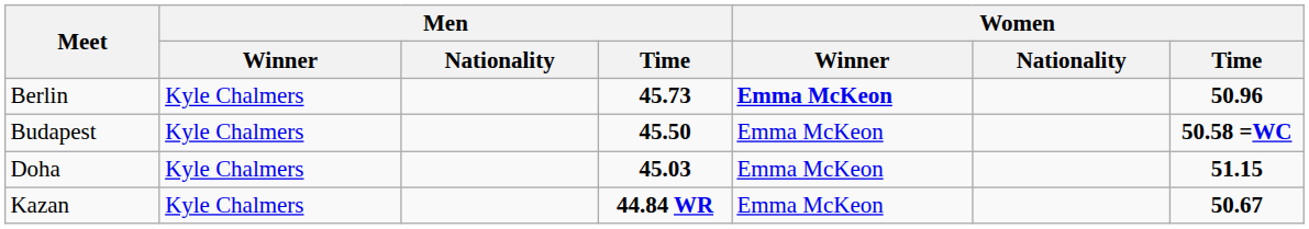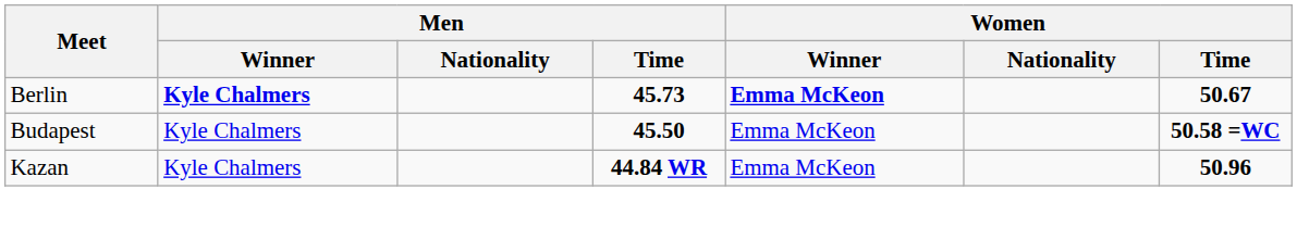 <table class="wikitable">
 <tr>
 <th width=100 rowspan=2>Meet</th>
 <th colspan=3>Men</th>
 <th colspan=3>Women</th>
 </tr>
 <tr>
 <th width=160>Winner</th>
 <th width=130>Nationality</th>
 <th width=85>Time</th>
 <th width=160>Winner</th>
 <th width=130>Nationality</th>
 <th width=85>Time</th>
 </tr>
 <tr>
 <td>Berlin</td>
-<td><a href='#'>Kyle Chalmers</a></td>
+<td><strong><a href='#'>Kyle Chalmers</a></strong></td>
 <td></td>
 <td align=center><strong>45.73</strong></td>
 <td><strong><a href='#'>Emma McKeon</a></strong></td>
 <td></td>
-<td align=center><strong>50.96</strong></td>
+<td align=center><strong>50.67</strong></td>
 </tr>
 <tr>
 <td>Budapest</td>
 <td><a href='#'>Kyle Chalmers</a></td>
 <td></td>
 <td align=center><strong>45.50</strong></td>
 <td><a href='#'>Emma McKeon</a></td>
 <td></td>
 <td align=center><strong>50.58 =<a href='#'>WC</a></strong></td>
 </tr>
 <tr>
-<td>Doha</td>
-<td><a href='#'>Kyle Chalmers</a></td>
-<td></td>
-<td align=center><strong>45.03</strong></td>
-<td><a href='#'>Emma McKeon</a></td>
-<td></td>
-<td align=center><strong>51.15</strong></td>
-</tr>
-<tr>
 <td>Kazan</td>
 <td><a href='#'>Kyle Chalmers</a></td>
 <td></td>
 <td align=center><strong>44.84 <a href='#'>WR</a></strong></td>
 <td><a href='#'>Emma McKeon</a></td>
 <td></td>
-<td align=center><strong>50.67</strong></td>
+<td align=center><strong>50.96</strong></td>
 </tr>
 </table>
